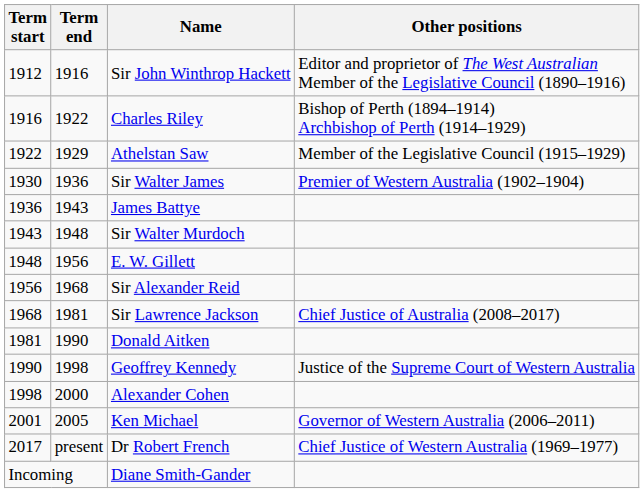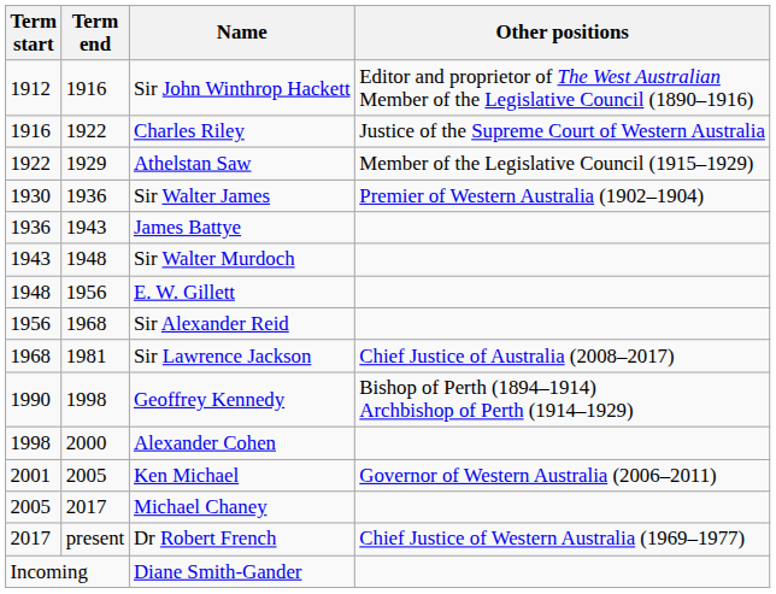 <table class="wikitable sortable">
 <tr>
 <th>Term<br>start</th>
 <th>Term<br>end</th>
 <th>Name</th>
 <th>Other positions</th>
 </tr>
 <tr>
 <td>1912</td>
 <td>1916</td>
 <td>Sir <a href='#'>John Winthrop Hackett</a></td>
 <td>Editor and proprietor of <em><a href='#'>The West Australian</a></em><br>Member of the <a href='#'>Legislative Council</a> (1890–1916)</td>
 </tr>
 <tr>
 <td>1916</td>
 <td>1922</td>
 <td><a href='#'>Charles Riley</a></td>
-<td>Bishop of Perth (1894–1914)<br><a href='#'>Archbishop of Perth</a> (1914–1929)</td>
+<td>Justice of the <a href='#'>Supreme Court of Western Australia</a></td>
 </tr>
 <tr>
 <td>1922</td>
 <td>1929</td>
 <td><a href='#'>Athelstan Saw</a></td>
 <td>Member of the Legislative Council (1915–1929)</td>
 </tr>
 <tr>
 <td>1930</td>
 <td>1936</td>
 <td>Sir <a href='#'>Walter James</a></td>
 <td><a href='#'>Premier of Western Australia</a> (1902–1904)</td>
 </tr>
 <tr>
 <td>1936</td>
 <td>1943</td>
 <td><a href='#'>James Battye</a></td>
 <td></td>
 </tr>
 <tr>
 <td>1943</td>
 <td>1948</td>
 <td>Sir <a href='#'>Walter Murdoch</a></td>
 <td></td>
 </tr>
 <tr>
 <td>1948</td>
 <td>1956</td>
 <td><a href='#'>E. W. Gillett</a></td>
 <td></td>
 </tr>
 <tr>
 <td>1956</td>
 <td>1968</td>
 <td>Sir <a href='#'>Alexander Reid</a></td>
 <td></td>
 </tr>
 <tr>
 <td>1968</td>
 <td>1981</td>
 <td>Sir <a href='#'>Lawrence Jackson</a></td>
 <td><a href='#'>Chief Justice of Australia</a> (2008–2017)</td>
 </tr>
 <tr>
-<td>1981</td>
-<td>1990</td>
-<td><a href='#'>Donald Aitken</a></td>
-<td></td>
-</tr>
-<tr>
 <td>1990</td>
 <td>1998</td>
 <td><a href='#'>Geoffrey Kennedy</a></td>
-<td>Justice of the <a href='#'>Supreme Court of Western Australia</a></td>
+<td>Bishop of Perth (1894–1914)<br><a href='#'>Archbishop of Perth</a> (1914–1929)</td>
 </tr>
 <tr>
 <td>1998</td>
 <td>2000</td>
 <td><a href='#'>Alexander Cohen</a></td>
 <td></td>
 </tr>
 <tr>
 <td>2001</td>
 <td>2005</td>
 <td><a href='#'>Ken Michael</a></td>
 <td><a href='#'>Governor of Western Australia</a> (2006–2011)</td>
 </tr>
 <tr>
+<td>2005</td>
+<td>2017</td>
+<td><a href='#'>Michael Chaney</a></td>
+<td></td>
+</tr>
+<tr>
 <td>2017</td>
 <td>present</td>
 <td>Dr <a href='#'>Robert French</a></td>
 <td><a href='#'>Chief Justice of Western Australia</a> (1969–1977)</td>
 </tr>
 <tr>
 <td colspan="2">Incoming</td>
 <td><a href='#'>Diane Smith-Gander</a></td>
 <td></td>
 </tr>
 </table>
